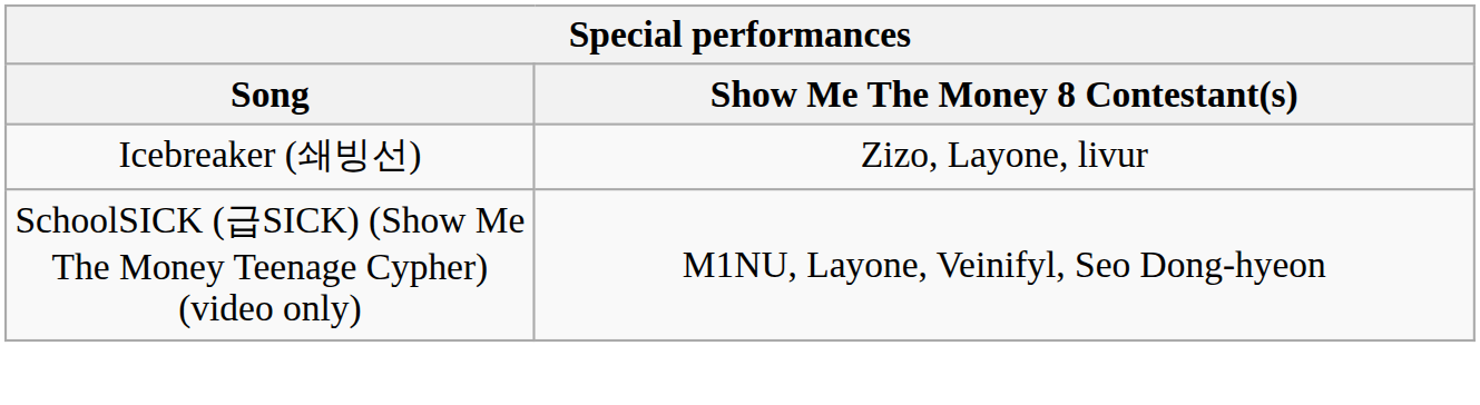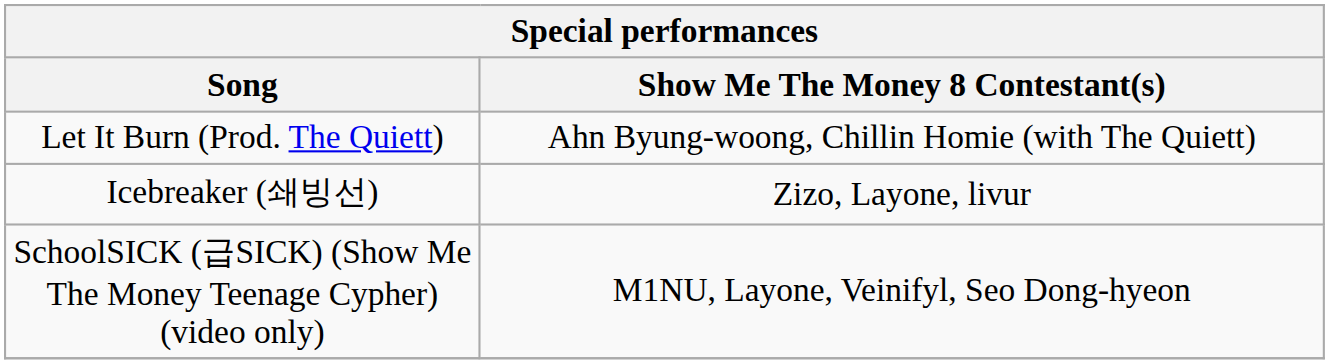 <table class="wikitable" style="text-align: center; width:50%;">
 <tr>
 <th colspan="2">Special performances</th>
 </tr>
 <tr>
 <th style="width:10%;">Song</th>
 <th style="width:20%;">Show Me The Money 8 Contestant(s)</th>
+</tr>
+<tr>
+<td>Let It Burn (Prod. <a href='#'>The Quiett</a>)</td>
+<td>Ahn Byung-woong, Chillin Homie (with The Quiett)</td>
 </tr>
 <tr>
 <td>Icebreaker (쇄빙선)</td>
 <td>Zizo, Layone, livur</td>
 </tr>
 <tr>
 <td>SchoolSICK (급SICK) (Show Me The Money Teenage Cypher) (video only)</td>
 <td>M1NU, Layone, Veinifyl, Seo Dong-hyeon</td>
 </tr>
 <tr>
 </tr>
 </table>
